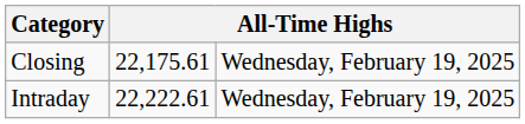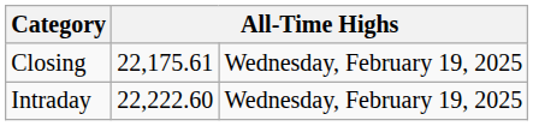 <table class="wikitable">
 <tr>
 <th>Category</th>
 <th colspan="2">All-Time Highs</th>
 </tr>
 <tr>
 <td>Closing</td>
 <td>22,175.61</td>
 <td>Wednesday, February 19, 2025</td>
 </tr>
 <tr>
 <td>Intraday</td>
-<td>22,222.61</td>
+<td>22,222.60</td>
 <td>Wednesday, February 19, 2025</td>
 </tr>
 </table>
